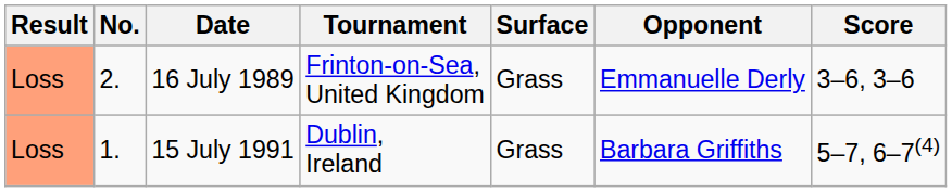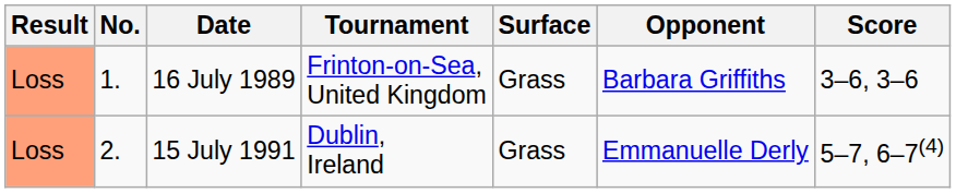 <table class="sortable wikitable" style=font-size:97%>
 <tr>
 <th>Result</th>
 <th>No.</th>
 <th>Date</th>
 <th>Tournament</th>
 <th>Surface</th>
 <th>Opponent</th>
 <th class=unsortable>Score</th>
 </tr>
 <tr>
 <td bgcolor=FFA07A>Loss</td>
-<td>2.</td>
+<td>1.</td>
 <td>16 July 1989</td>
 <td><a href='#'>Frinton-on-Sea</a>, <br>United Kingdom</td>
 <td>Grass</td>
-<td> <a href='#'>Emmanuelle Derly</a></td>
+<td> <a href='#'>Barbara Griffiths</a></td>
 <td>3–6, 3–6</td>
 </tr>
 <tr>
 <td bgcolor=FFA07A>Loss</td>
-<td>1.</td>
+<td>2.</td>
 <td>15 July 1991</td>
 <td><a href='#'>Dublin</a>, <br>Ireland</td>
 <td>Grass</td>
-<td> <a href='#'>Barbara Griffiths</a></td>
+<td> <a href='#'>Emmanuelle Derly</a></td>
 <td>5–7, 6–7<sup>(4)</sup></td>
 </tr>
 </table>
